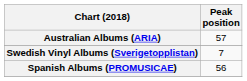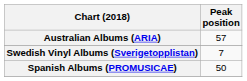 <table class="wikitable sortable plainrowheaders" style="text-align:center">
 <tr>
 <th scope="col">Chart (2018)</th>
 <th scope="col">Peak<br> position</th>
 </tr>
 <tr>
 <th scope="row">Australian Albums (<a href='#'>ARIA</a>)</th>
 <td>57</td>
 </tr>
 <tr>
 </tr>
 <tr>
 </tr>
 <tr>
 </tr>
 <tr>
 </tr>
 <tr>
 </tr>
 <tr>
 </tr>
 <tr>
 </tr>
 <tr>
 </tr>
 <tr>
 <th scope="row">Swedish Vinyl Albums (<a href='#'>Sverigetopplistan</a>)</th>
 <td>7</td>
 </tr>
 <tr>
 <th scope="row">Spanish Albums (<a href='#'>PROMUSICAE</a>)</th>
-<td>56</td>
+<td>50</td>
 </tr>
 <tr>
 </tr>
 <tr>
 </tr>
 <tr>
 </tr>
 </table>
